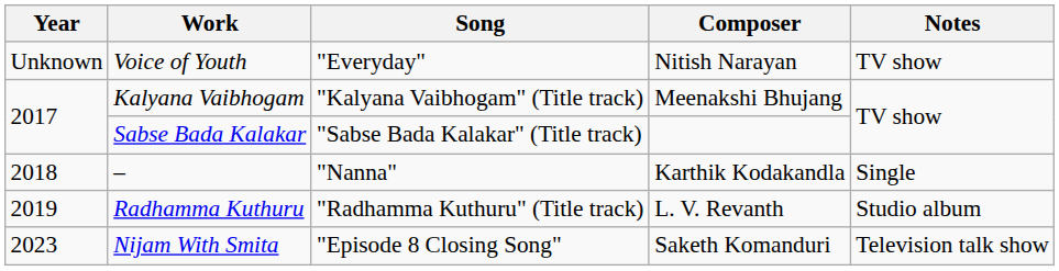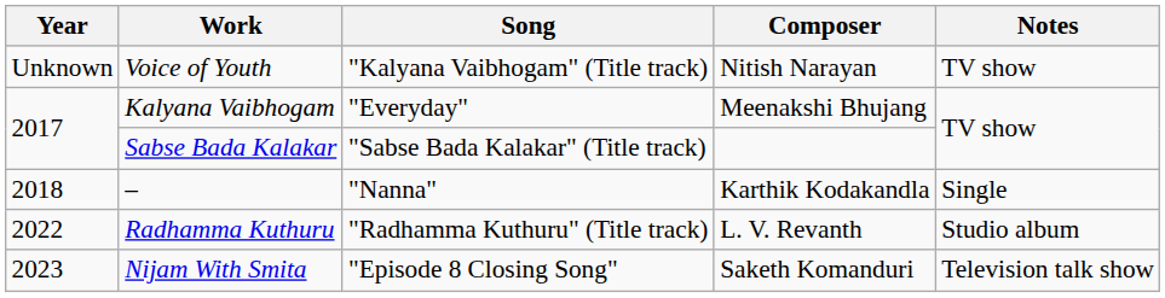 <table class="wikitable">
 <tr>
 <th>Year</th>
 <th>Work</th>
 <th>Song</th>
 <th>Composer</th>
 <th>Notes</th>
 </tr>
 <tr>
 <td>Unknown</td>
 <td><em>Voice of Youth</em></td>
-<td>"Everyday"</td>
+<td>"Kalyana Vaibhogam" (Title track)</td>
 <td>Nitish Narayan</td>
 <td>TV show</td>
 </tr>
 <tr>
 <td rowspan="2">2017</td>
 <td><em>Kalyana Vaibhogam</em></td>
-<td>"Kalyana Vaibhogam" (Title track)</td>
+<td>"Everyday"</td>
 <td>Meenakshi Bhujang</td>
 <td rowspan="2">TV show</td>
 </tr>
 <tr>
 <td><em><a href='#'>Sabse Bada Kalakar</a></em></td>
 <td>"Sabse Bada Kalakar" (Title track)</td>
 <td></td>
 </tr>
 <tr>
 <td>2018</td>
 <td>–</td>
 <td>"Nanna"</td>
 <td>Karthik Kodakandla</td>
 <td>Single</td>
 </tr>
 <tr>
-<td>2019</td>
+<td>2022</td>
 <td><em><a href='#'>Radhamma Kuthuru</a></em></td>
 <td>"Radhamma Kuthuru" (Title track)</td>
 <td>L. V. Revanth</td>
 <td>Studio album</td>
 </tr>
 <tr>
 <td>2023</td>
 <td><em><a href='#'>Nijam With Smita</a></em></td>
 <td>"Episode 8 Closing Song"</td>
 <td>Saketh Komanduri</td>
 <td>Television talk show</td>
 </tr>
 </table>
